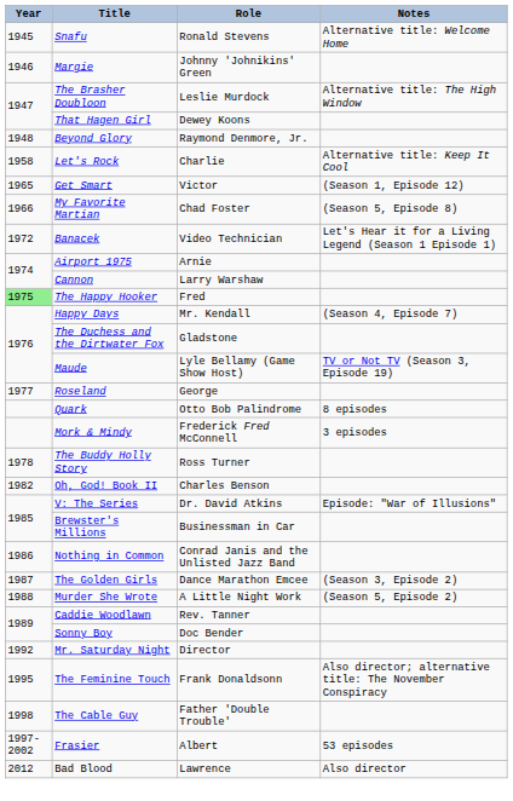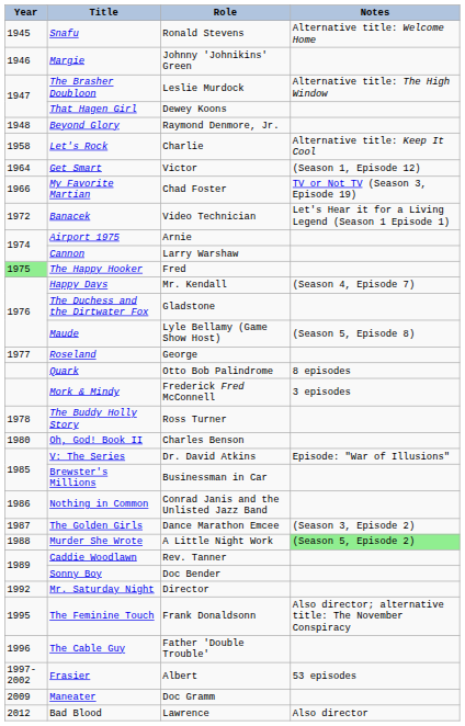 <table class="wikitable">
 <tr>
 <th style="background:#B0C4DE;">Year</th>
 <th style="background:#B0C4DE;">Title</th>
 <th style="background:#B0C4DE;">Role</th>
 <th style="background:#B0C4DE;">Notes</th>
 </tr>
 <tr>
 <td>1945</td>
 <td><em><a href='#'>Snafu</a></em></td>
 <td>Ronald Stevens</td>
 <td>Alternative title: <em>Welcome Home</em></td>
 </tr>
 <tr>
 <td>1946</td>
 <td><em><a href='#'>Margie</a></em></td>
 <td>Johnny 'Johnikins' Green</td>
 <td></td>
 </tr>
 <tr>
 <td rowspan=2>1947</td>
 <td><em><a href='#'>The Brasher Doubloon</a></em></td>
 <td>Leslie Murdock</td>
 <td>Alternative title: <em>The High Window</em></td>
 </tr>
 <tr>
 <td><em><a href='#'>That Hagen Girl</a></em></td>
 <td>Dewey Koons</td>
 <td></td>
 </tr>
 <tr>
 <td>1948</td>
 <td><em><a href='#'>Beyond Glory</a></em></td>
 <td>Raymond Denmore, Jr.</td>
 <td></td>
 </tr>
 <tr>
 <td>1958</td>
 <td><em><a href='#'>Let's Rock</a></em></td>
 <td>Charlie</td>
 <td>Alternative title: <em>Keep It Cool</em></td>
 </tr>
 <tr>
-<td>1965</td>
+<td>1964</td>
 <td><em><a href='#'>Get Smart</a></em></td>
 <td>Victor</td>
 <td>(Season 1, Episode 12)</td>
 </tr>
 <tr>
 <td>1966</td>
 <td><em><a href='#'>My Favorite Martian</a></em></td>
 <td>Chad Foster</td>
-<td>(Season 5, Episode 8)</td>
+<td><a href='#'>TV or Not TV</a> (Season 3, Episode 19)</td>
 </tr>
 <tr>
 <td>1972</td>
 <td><em><a href='#'>Banacek</a></em></td>
 <td>Video Technician</td>
 <td>Let's Hear it for a Living Legend (Season 1 Episode 1)</td>
 </tr>
 <tr>
 <td rowspan=2>1974</td>
 <td><em><a href='#'>Airport 1975</a></em></td>
 <td>Arnie</td>
 <td></td>
 </tr>
 <tr>
 <td><em><a href='#'>Cannon</a></em></td>
 <td>Larry Warshaw</td>
 <td></td>
 </tr>
 <tr>
 <td style="background: lightgreen;">1975</td>
 <td><em><a href='#'>The Happy Hooker</a></em></td>
 <td>Fred</td>
 <td></td>
 </tr>
 <tr>
 <td rowspan=3>1976</td>
 <td><em><a href='#'>Happy Days</a></em></td>
 <td>Mr. Kendall</td>
 <td>(Season 4, Episode 7)</td>
 </tr>
 <tr>
 <td><em><a href='#'>The Duchess and the Dirtwater Fox</a></em></td>
 <td>Gladstone</td>
 <td></td>
 </tr>
 <tr>
 <td><em><a href='#'>Maude</a></em></td>
 <td>Lyle Bellamy (Game Show Host)</td>
-<td><a href='#'>TV or Not TV</a> (Season 3, Episode 19)</td>
+<td>(Season 5, Episode 8)</td>
 </tr>
 <tr>
 <td>1977</td>
 <td><em><a href='#'>Roseland</a></em></td>
 <td>George</td>
 <td></td>
 </tr>
 <tr>
 <td></td>
 <td><em><a href='#'>Quark</a></em></td>
 <td>Otto Bob Palindrome</td>
 <td>8 episodes</td>
 </tr>
 <tr>
 <td></td>
 <td><em><a href='#'>Mork & Mindy</a></em></td>
 <td>Frederick <em>Fred</em> McConnell</td>
 <td>3 episodes</td>
 </tr>
 <tr>
 <td>1978</td>
 <td><em><a href='#'>The Buddy Holly Story</a></td>
 <td>Ross Turner</td>
 <td></td>
 </tr>
 <tr>
-<td>1982</td>
+<td>1980</td>
 <td></em><a href='#'>Oh, God! Book II</a><em></td>
 <td>Charles Benson</td>
 <td></td>
 </tr>
 <tr>
 <td rowspan=2>1985</td>
 <td></em><a href='#'>V: The Series</a><em></td>
 <td>Dr. David Atkins</td>
 <td>Episode: "War of Illusions"</td>
 </tr>
 <tr>
 <td></em><a href='#'>Brewster's Millions</a><em></td>
 <td>Businessman in Car</td>
 <td></td>
 </tr>
 <tr>
 <td>1986</td>
 <td></em><a href='#'>Nothing in Common</a><em></td>
 <td>Conrad Janis and the Unlisted Jazz Band</td>
 <td></td>
 </tr>
 <tr>
 <td>1987</td>
 <td></em><a href='#'>The Golden Girls</a><em></td>
 <td>Dance Marathon Emcee</td>
 <td>(Season 3, Episode 2)</td>
 </tr>
 <tr>
 <td>1988</td>
 <td></em><a href='#'>Murder She Wrote</a><em></td>
 <td>A Little Night Work</td>
-<td>(Season 5, Episode 2)</td>
+<td style="background: lightgreen;">(Season 5, Episode 2)</td>
 </tr>
 <tr>
 <td rowspan=2>1989</td>
 <td></em><a href='#'>Caddie Woodlawn</a><em></td>
 <td>Rev. Tanner</td>
 <td></td>
 </tr>
 <tr>
 <td></em><a href='#'>Sonny Boy</a><em></td>
 <td>Doc Bender</td>
 <td></td>
 </tr>
 <tr>
 <td>1992</td>
 <td></em><a href='#'>Mr. Saturday Night</a><em></td>
 <td>Director</td>
 <td></td>
 </tr>
 <tr>
 <td>1995</td>
 <td></em><a href='#'>The Feminine Touch</a><em></td>
 <td>Frank Donaldsonn</td>
 <td>Also director; alternative title: </em>The November Conspiracy<em></td>
 </tr>
 <tr>
-<td>1998</td>
+<td>1996</td>
 <td></em><a href='#'>The Cable Guy</a><em></td>
 <td>Father 'Double Trouble'</td>
 <td></td>
 </tr>
 <tr>
 <td>1997-2002</td>
 <td></em><a href='#'>Frasier</a><em></td>
 <td>Albert</td>
 <td>53 episodes</td>
 </tr>
 <tr>
+<td>2009</td>
+<td></em><a href='#'>Maneater</a><em></td>
+<td>Doc Gramm</td>
+<td></td>
+</tr>
+<tr>
 <td>2012</td>
 <td></em>Bad Blood<em></td>
 <td>Lawrence</td>
 <td>Also director</td>
 </tr>
 </table>
